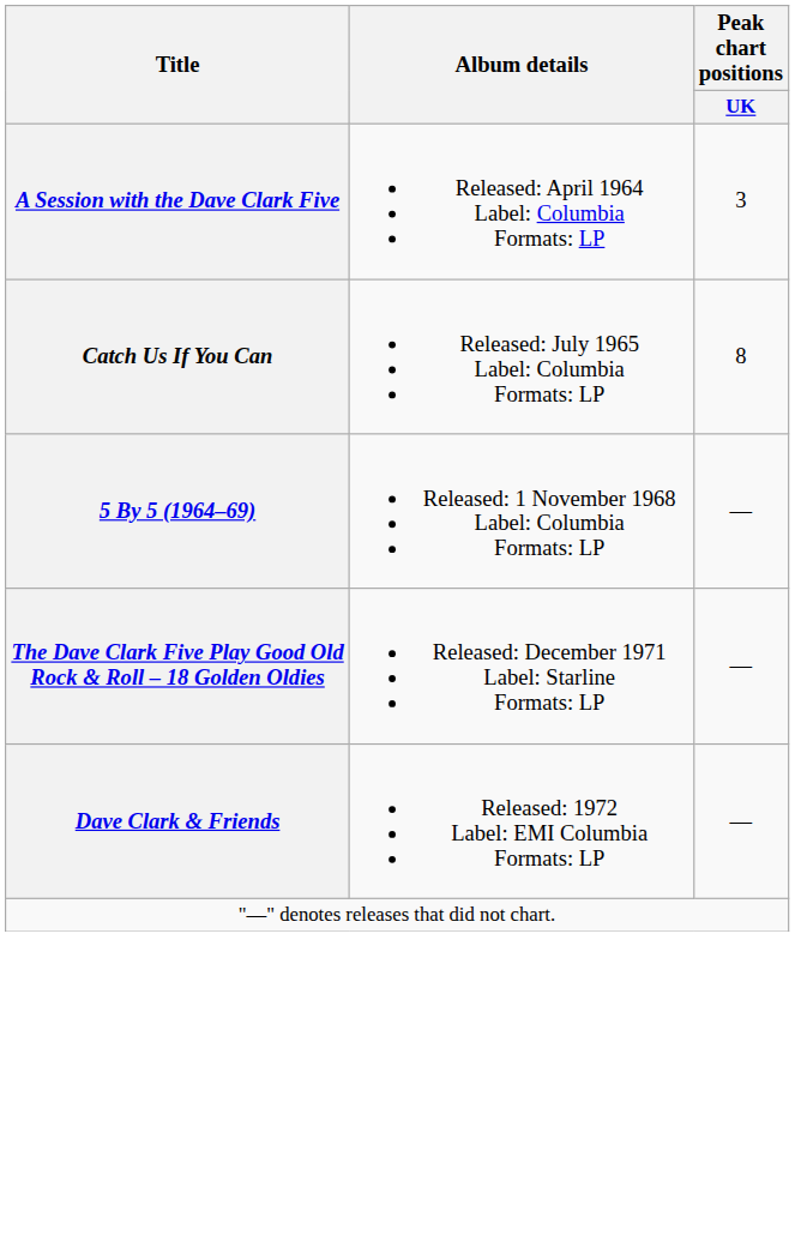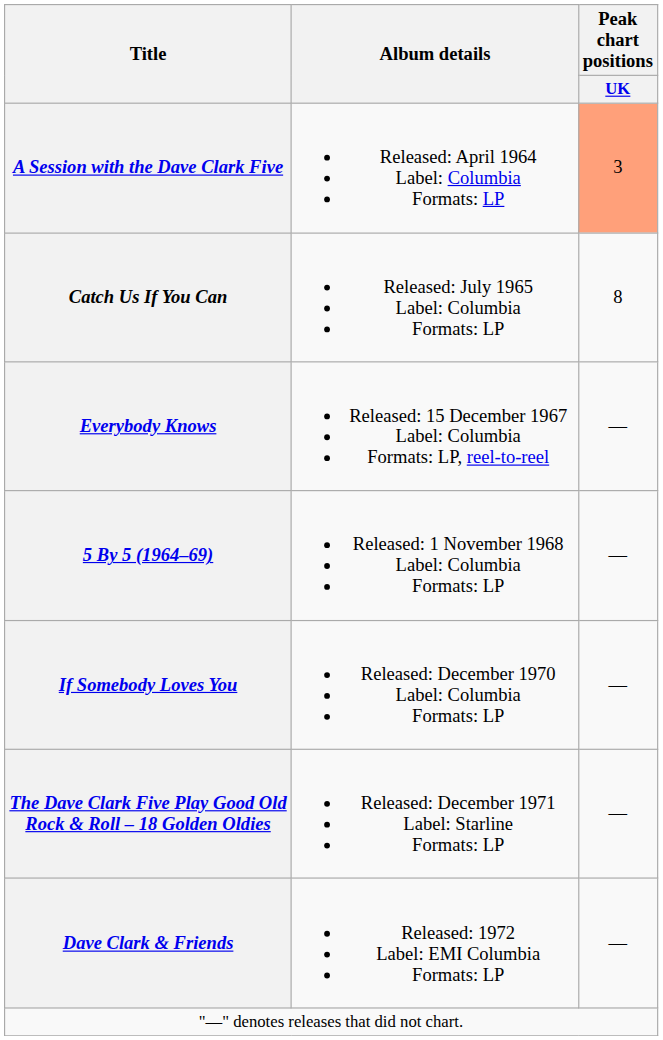 <table class="wikitable plainrowheaders" style="text-align:center;">
 <tr>
 <th rowspan="2" scope="col" style="width:15em;">Title</th>
 <th rowspan="2" scope="col" style="width:15em;">Album details</th>
 <th>Peak chart positions</th>
 </tr>
 <tr>
 <th scope="col" style="width:2em;font-size:90%;"><a href='#'>UK</a><br></th>
 </tr>
 <tr>
 <th scope="row"><em><a href='#'>A Session with the Dave Clark Five</a></em></th>
 <td><br><ul><li>Released: April 1964</li><li>Label: <a href='#'>Columbia</a></li><li>Formats: <a href='#'>LP</a></li></ul></td>
-<td>3</td>
+<td style="background: lightsalmon;">3</td>
 </tr>
 <tr>
 <th scope="row"><em>Catch Us If You Can</em></th>
 <td><br><ul><li>Released: July 1965</li><li>Label: Columbia</li><li>Formats: LP</li></ul></td>
 <td>8</td>
 </tr>
 <tr>
+<th scope="row"><em><a href='#'>Everybody Knows</a></em></th>
+<td><br><ul><li>Released: 15 December 1967</li><li>Label: Columbia</li><li>Formats: LP, <a href='#'>reel-to-reel</a></li></ul></td>
+<td>—</td>
+</tr>
+<tr>
 <th scope="row"><em><a href='#'>5 By 5 (1964–69)</a></em></th>
 <td><br><ul><li>Released: 1 November 1968</li><li>Label: Columbia</li><li>Formats: LP</li></ul></td>
+<td>—</td>
+</tr>
+<tr>
+<th scope="row"><em><a href='#'>If Somebody Loves You</a></em></th>
+<td><br><ul><li>Released: December 1970</li><li>Label: Columbia</li><li>Formats: LP</li></ul></td>
 <td>—</td>
 </tr>
 <tr>
 <th scope="row"><em><a href='#'>The Dave Clark Five Play Good Old Rock & Roll – 18 Golden Oldies</a></em></th>
 <td><br><ul><li>Released: December 1971</li><li>Label: Starline</li><li>Formats: LP</li></ul></td>
 <td>—</td>
 </tr>
 <tr>
 <th scope="row"><em><a href='#'>Dave Clark & Friends</a></em> </th>
 <td><br><ul><li>Released: 1972</li><li>Label: EMI Columbia</li><li>Formats: LP</li></ul></td>
 <td>—</td>
 </tr>
 <tr>
 <td colspan="3" style="font-size:90%">"—" denotes releases that did not chart.</td>
 </tr>
 </table>
